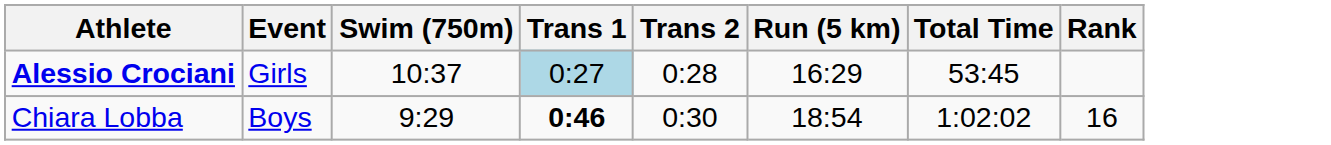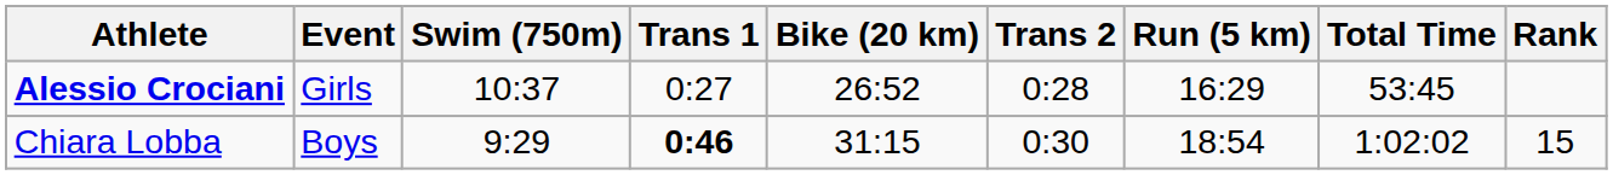 <table class="wikitable" style="font-size:90%;">
 <tr>
 <th>Athlete</th>
 <th>Event</th>
 <th>Swim (750m)</th>
 <th>Trans 1</th>
+<th>Bike (20 km)</th>
 <th>Trans 2</th>
 <th>Run (5 km)</th>
 <th>Total Time</th>
 <th>Rank</th>
 </tr>
 <tr align=center>
 <td align=left><strong><a href='#'>Alessio Crociani</a></strong></td>
 <td align=left><a href='#'>Girls</a></td>
 <td>10:37</td>
-<td style="background: lightblue;">0:27</td>
+<td>0:27</td>
+<td>26:52</td>
 <td>0:28</td>
 <td>16:29</td>
 <td>53:45</td>
 <td></td>
 </tr>
 <tr align=center>
 <td align=left><a href='#'>Chiara Lobba</a></td>
 <td align=left><a href='#'>Boys</a></td>
 <td>9:29</td>
 <td><strong>0:46</strong></td>
+<td>31:15</td>
 <td>0:30</td>
 <td>18:54</td>
 <td>1:02:02</td>
-<td>16</td>
+<td>15</td>
 </tr>
 </table>
